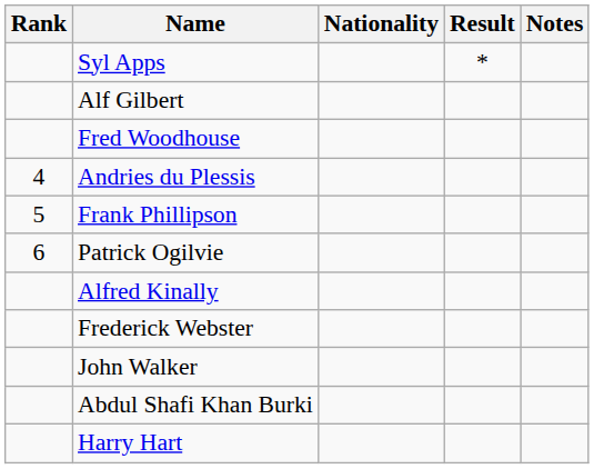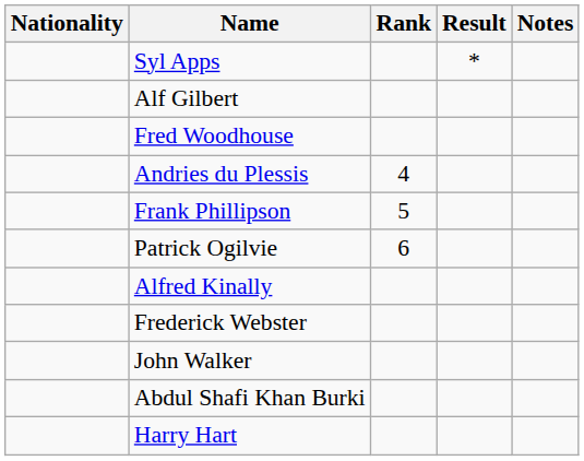 <table class="wikitable sortable" style=" text-align:center">
 <tr>
+<th>Nationality</th>
+<th>Name</th>
 <th>Rank</th>
-<th>Name</th>
-<th>Nationality</th>
 <th>Result</th>
 <th>Notes</th>
 </tr>
 <tr>
+<td align=left></td>
+<td align=left><a href='#'>Syl Apps</a></td>
 <td></td>
-<td align=left><a href='#'>Syl Apps</a></td>
-<td align=left></td>
 <td>*</td>
 <td></td>
 </tr>
 <tr>
+<td align=left></td>
+<td align=left>Alf Gilbert</td>
 <td></td>
-<td align=left>Alf Gilbert</td>
-<td align=left></td>
 <td></td>
 <td></td>
 </tr>
 <tr>
+<td align=left></td>
+<td align=left><a href='#'>Fred Woodhouse</a></td>
 <td></td>
-<td align=left><a href='#'>Fred Woodhouse</a></td>
-<td align=left></td>
 <td></td>
 <td></td>
 </tr>
 <tr>
+<td align=left></td>
+<td align=left><a href='#'>Andries du Plessis</a></td>
 <td>4</td>
-<td align=left><a href='#'>Andries du Plessis</a></td>
-<td align=left></td>
 <td></td>
 <td></td>
 </tr>
 <tr>
+<td align=left></td>
+<td align=left><a href='#'>Frank Phillipson</a></td>
 <td>5</td>
-<td align=left><a href='#'>Frank Phillipson</a></td>
-<td align=left></td>
 <td></td>
 <td></td>
 </tr>
 <tr>
+<td align=left></td>
+<td align=left>Patrick Ogilvie</td>
 <td>6</td>
-<td align=left>Patrick Ogilvie</td>
-<td align=left></td>
 <td></td>
 <td></td>
 </tr>
 <tr>
+<td align=left></td>
+<td align=left><a href='#'>Alfred Kinally</a></td>
 <td></td>
-<td align=left><a href='#'>Alfred Kinally</a></td>
-<td align=left></td>
 <td></td>
 <td></td>
 </tr>
 <tr>
+<td align=left></td>
+<td align=left>Frederick Webster</td>
 <td></td>
-<td align=left>Frederick Webster</td>
-<td align=left></td>
 <td></td>
 <td></td>
 </tr>
 <tr>
+<td align=left></td>
+<td align=left>John Walker</td>
 <td></td>
-<td align=left>John Walker</td>
-<td align=left></td>
 <td></td>
 <td></td>
 </tr>
 <tr>
+<td align=left></td>
+<td align=left>Abdul Shafi Khan Burki</td>
 <td></td>
-<td align=left>Abdul Shafi Khan Burki</td>
-<td align=left></td>
 <td></td>
 <td></td>
 </tr>
 <tr>
+<td align=left></td>
+<td align=left><a href='#'>Harry Hart</a></td>
 <td></td>
-<td align=left><a href='#'>Harry Hart</a></td>
-<td align=left></td>
 <td></td>
 <td></td>
 </tr>
 </table>
